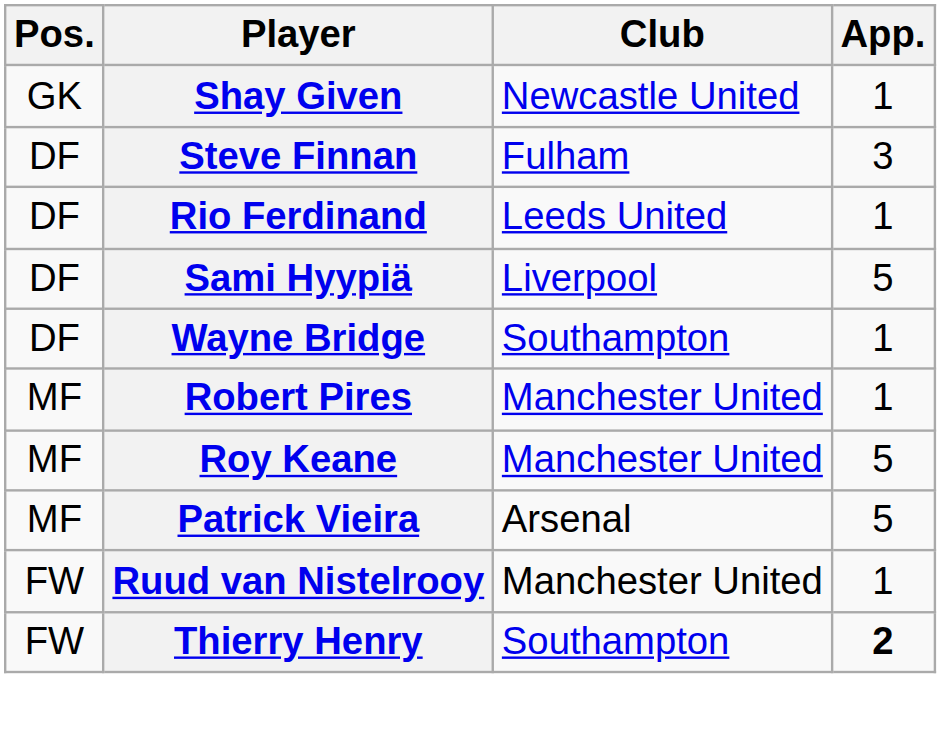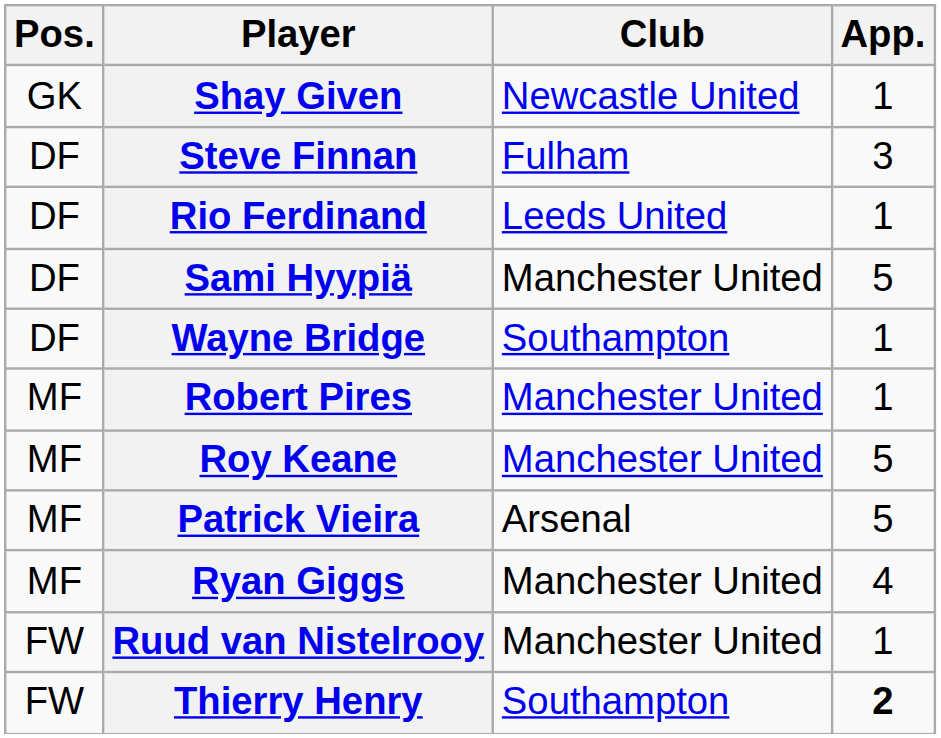 <table class="wikitable plainrowheaders" style="text-align: left">
 <tr>
 <th scope=col>Pos.</th>
 <th scope=col>Player</th>
 <th scope=col>Club</th>
 <th scope=col>App.</th>
 </tr>
 <tr>
 <td style=text-align:center>GK</td>
 <th scope=row><a href='#'>Shay Given</a></th>
 <td><a href='#'>Newcastle United</a></td>
 <td style=text-align:center>1</td>
 </tr>
 <tr>
 <td style=text-align:center>DF</td>
 <th scope=row><a href='#'>Steve Finnan</a></th>
 <td><a href='#'>Fulham</a></td>
 <td style=text-align:center>3</td>
 </tr>
 <tr>
 <td style=text-align:center>DF</td>
 <th scope=row><a href='#'>Rio Ferdinand</a></th>
 <td><a href='#'>Leeds United</a></td>
 <td style=text-align:center>1</td>
 </tr>
 <tr>
 <td style=text-align:center>DF</td>
 <th scope=row><a href='#'>Sami Hyypiä</a> </th>
-<td><a href='#'>Liverpool</a></td>
+<td>Manchester United</td>
 <td style=text-align:center>5</td>
 </tr>
 <tr>
 <td style=text-align:center>DF</td>
 <th scope=row><a href='#'>Wayne Bridge</a></th>
 <td><a href='#'>Southampton</a></td>
 <td style=text-align:center>1</td>
 </tr>
 <tr>
 <td style=text-align:center>MF</td>
 <th scope=row><a href='#'>Robert Pires</a></th>
 <td><a href='#'>Manchester United</a></td>
 <td style=text-align:center>1</td>
 </tr>
 <tr>
 <td style=text-align:center>MF</td>
 <th scope=row><a href='#'>Roy Keane</a> </th>
 <td><a href='#'>Manchester United</a></td>
 <td style=text-align:center>5</td>
 </tr>
 <tr>
 <td style=text-align:center>MF</td>
 <th scope=row><a href='#'>Patrick Vieira</a> </th>
 <td>Arsenal</td>
 <td style=text-align:center>5</td>
 </tr>
 <tr>
+<td style=text-align:center>MF</td>
+<th scope=row><a href='#'>Ryan Giggs</a> </th>
+<td>Manchester United</td>
+<td style=text-align:center>4</td>
+</tr>
+<tr>
 <td style=text-align:center>FW</td>
 <th scope=row><a href='#'>Ruud van Nistelrooy</a></th>
 <td>Manchester United</td>
 <td style=text-align:center>1</td>
 </tr>
 <tr>
 <td style=text-align:center>FW</td>
 <th scope=row><a href='#'>Thierry Henry</a> </th>
 <td><a href='#'>Southampton</a></td>
 <td style=text-align:center><strong>2</strong></td>
 </tr>
 </table>
